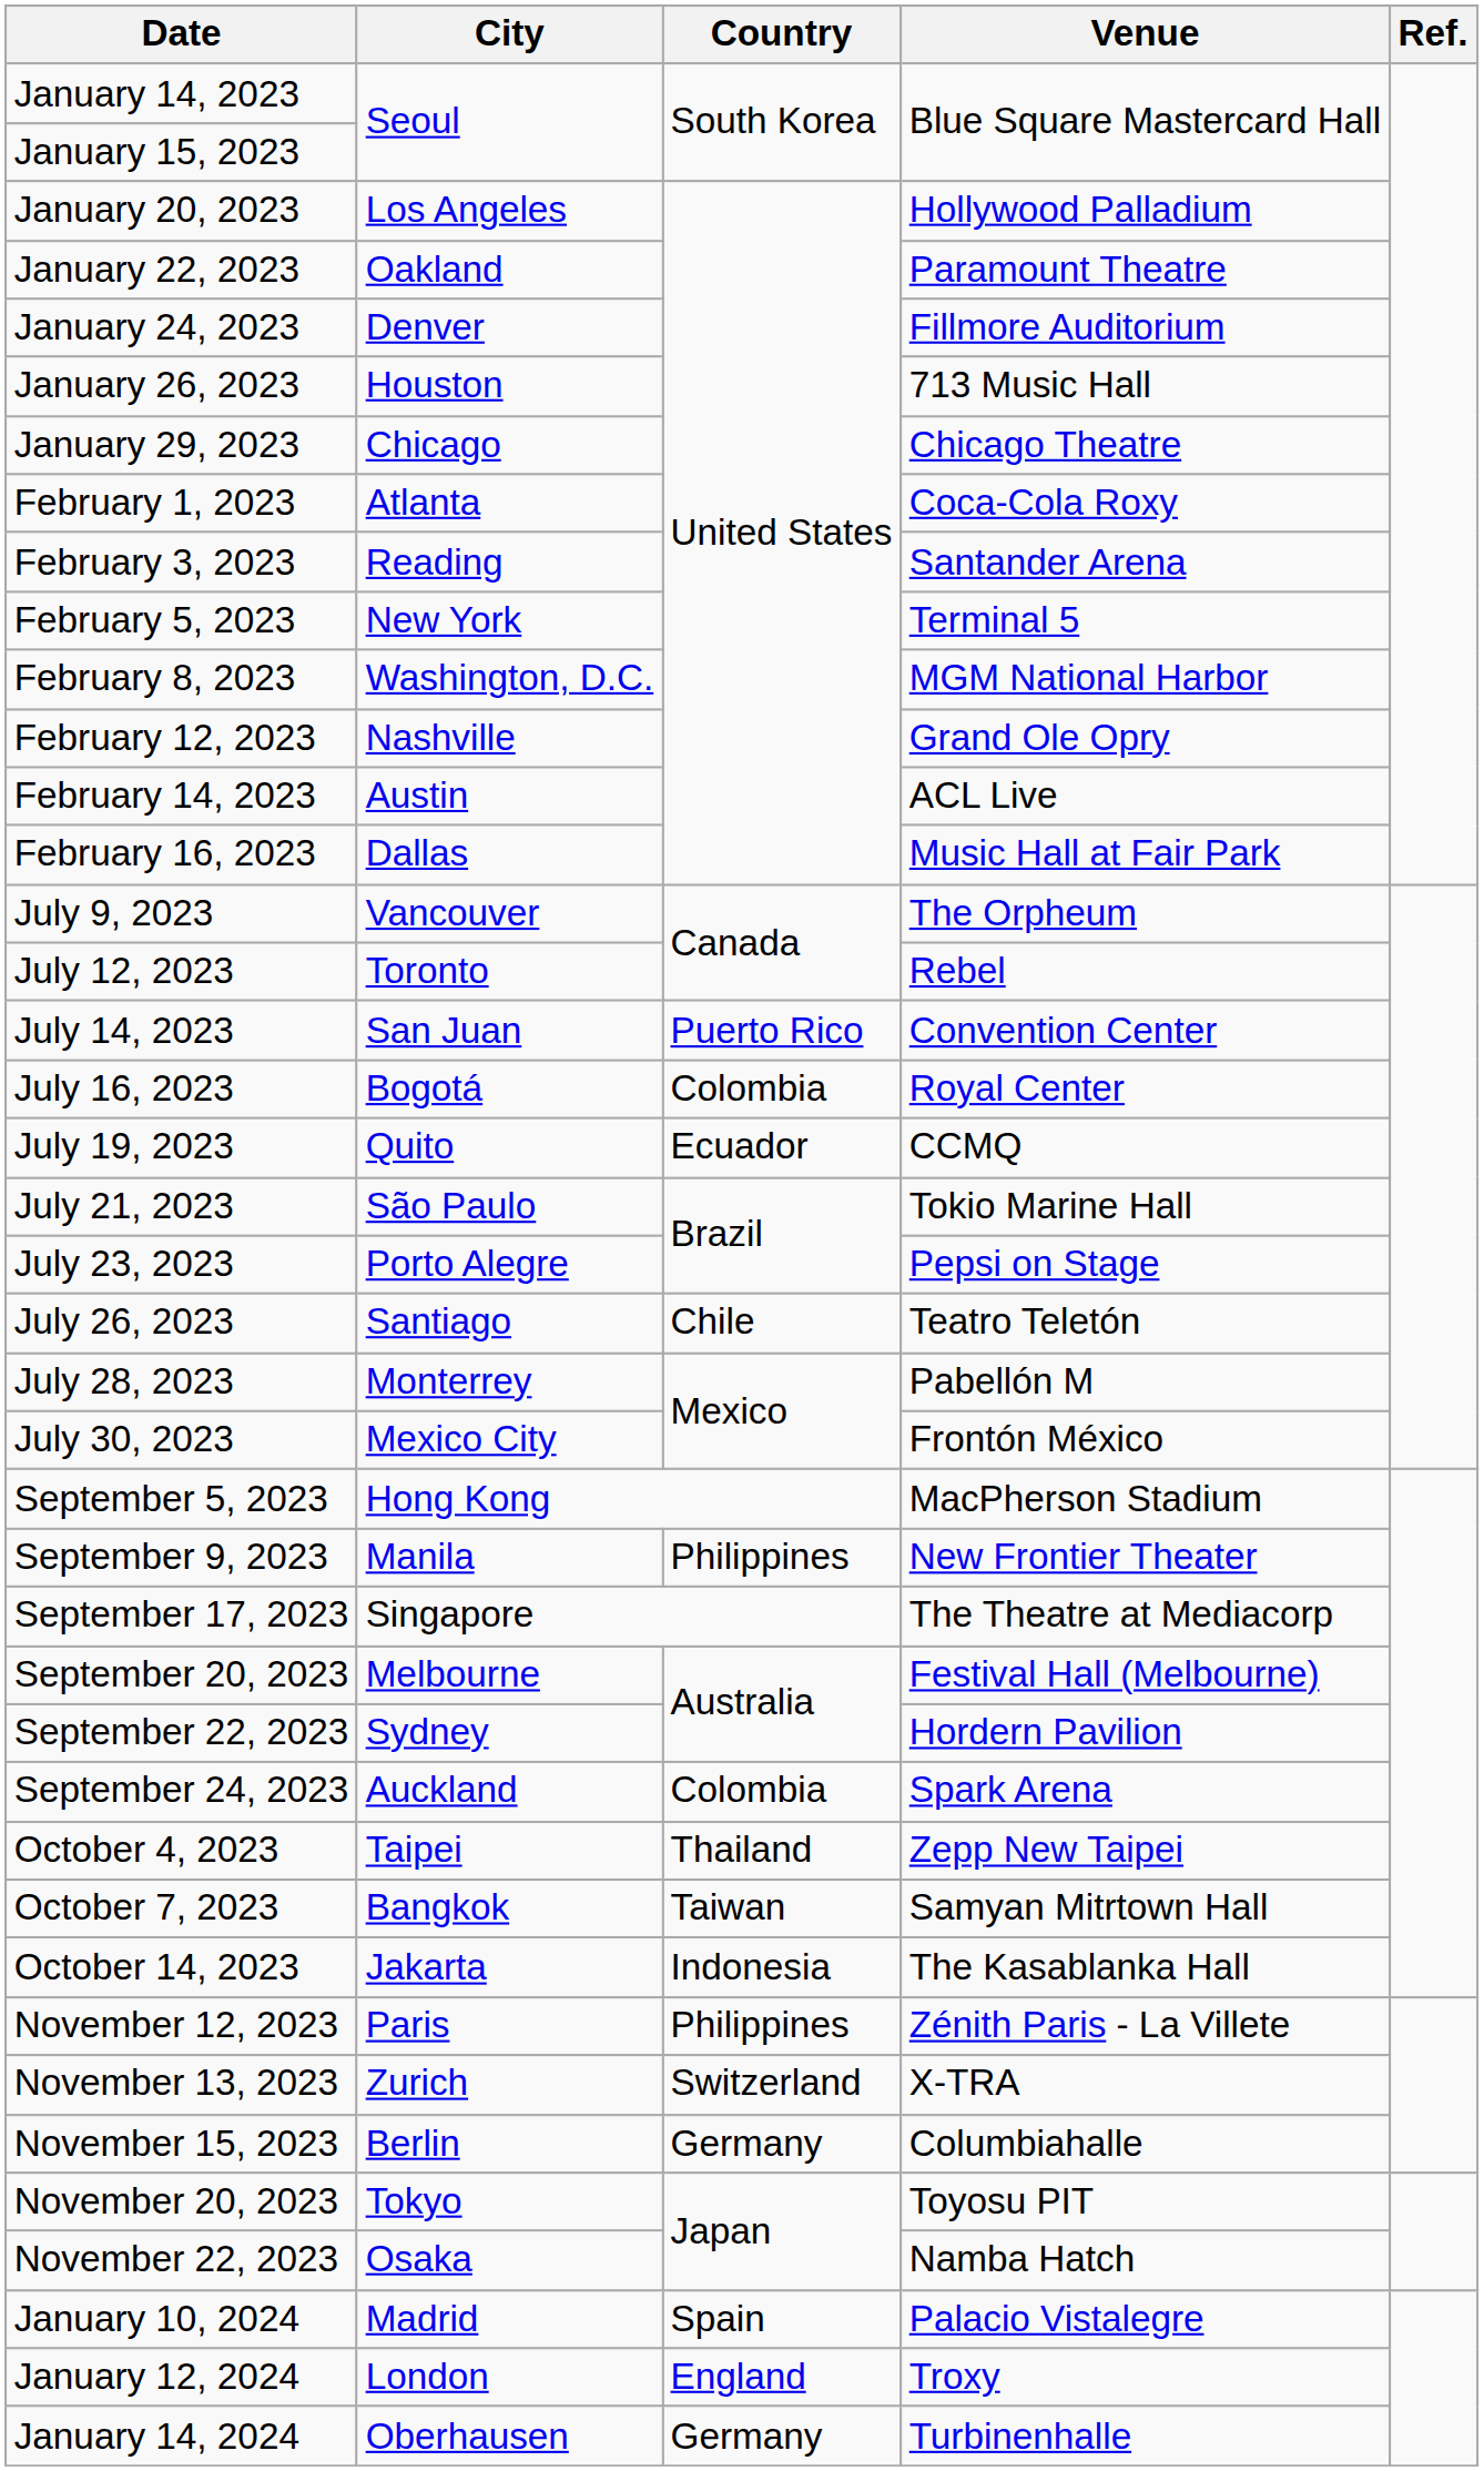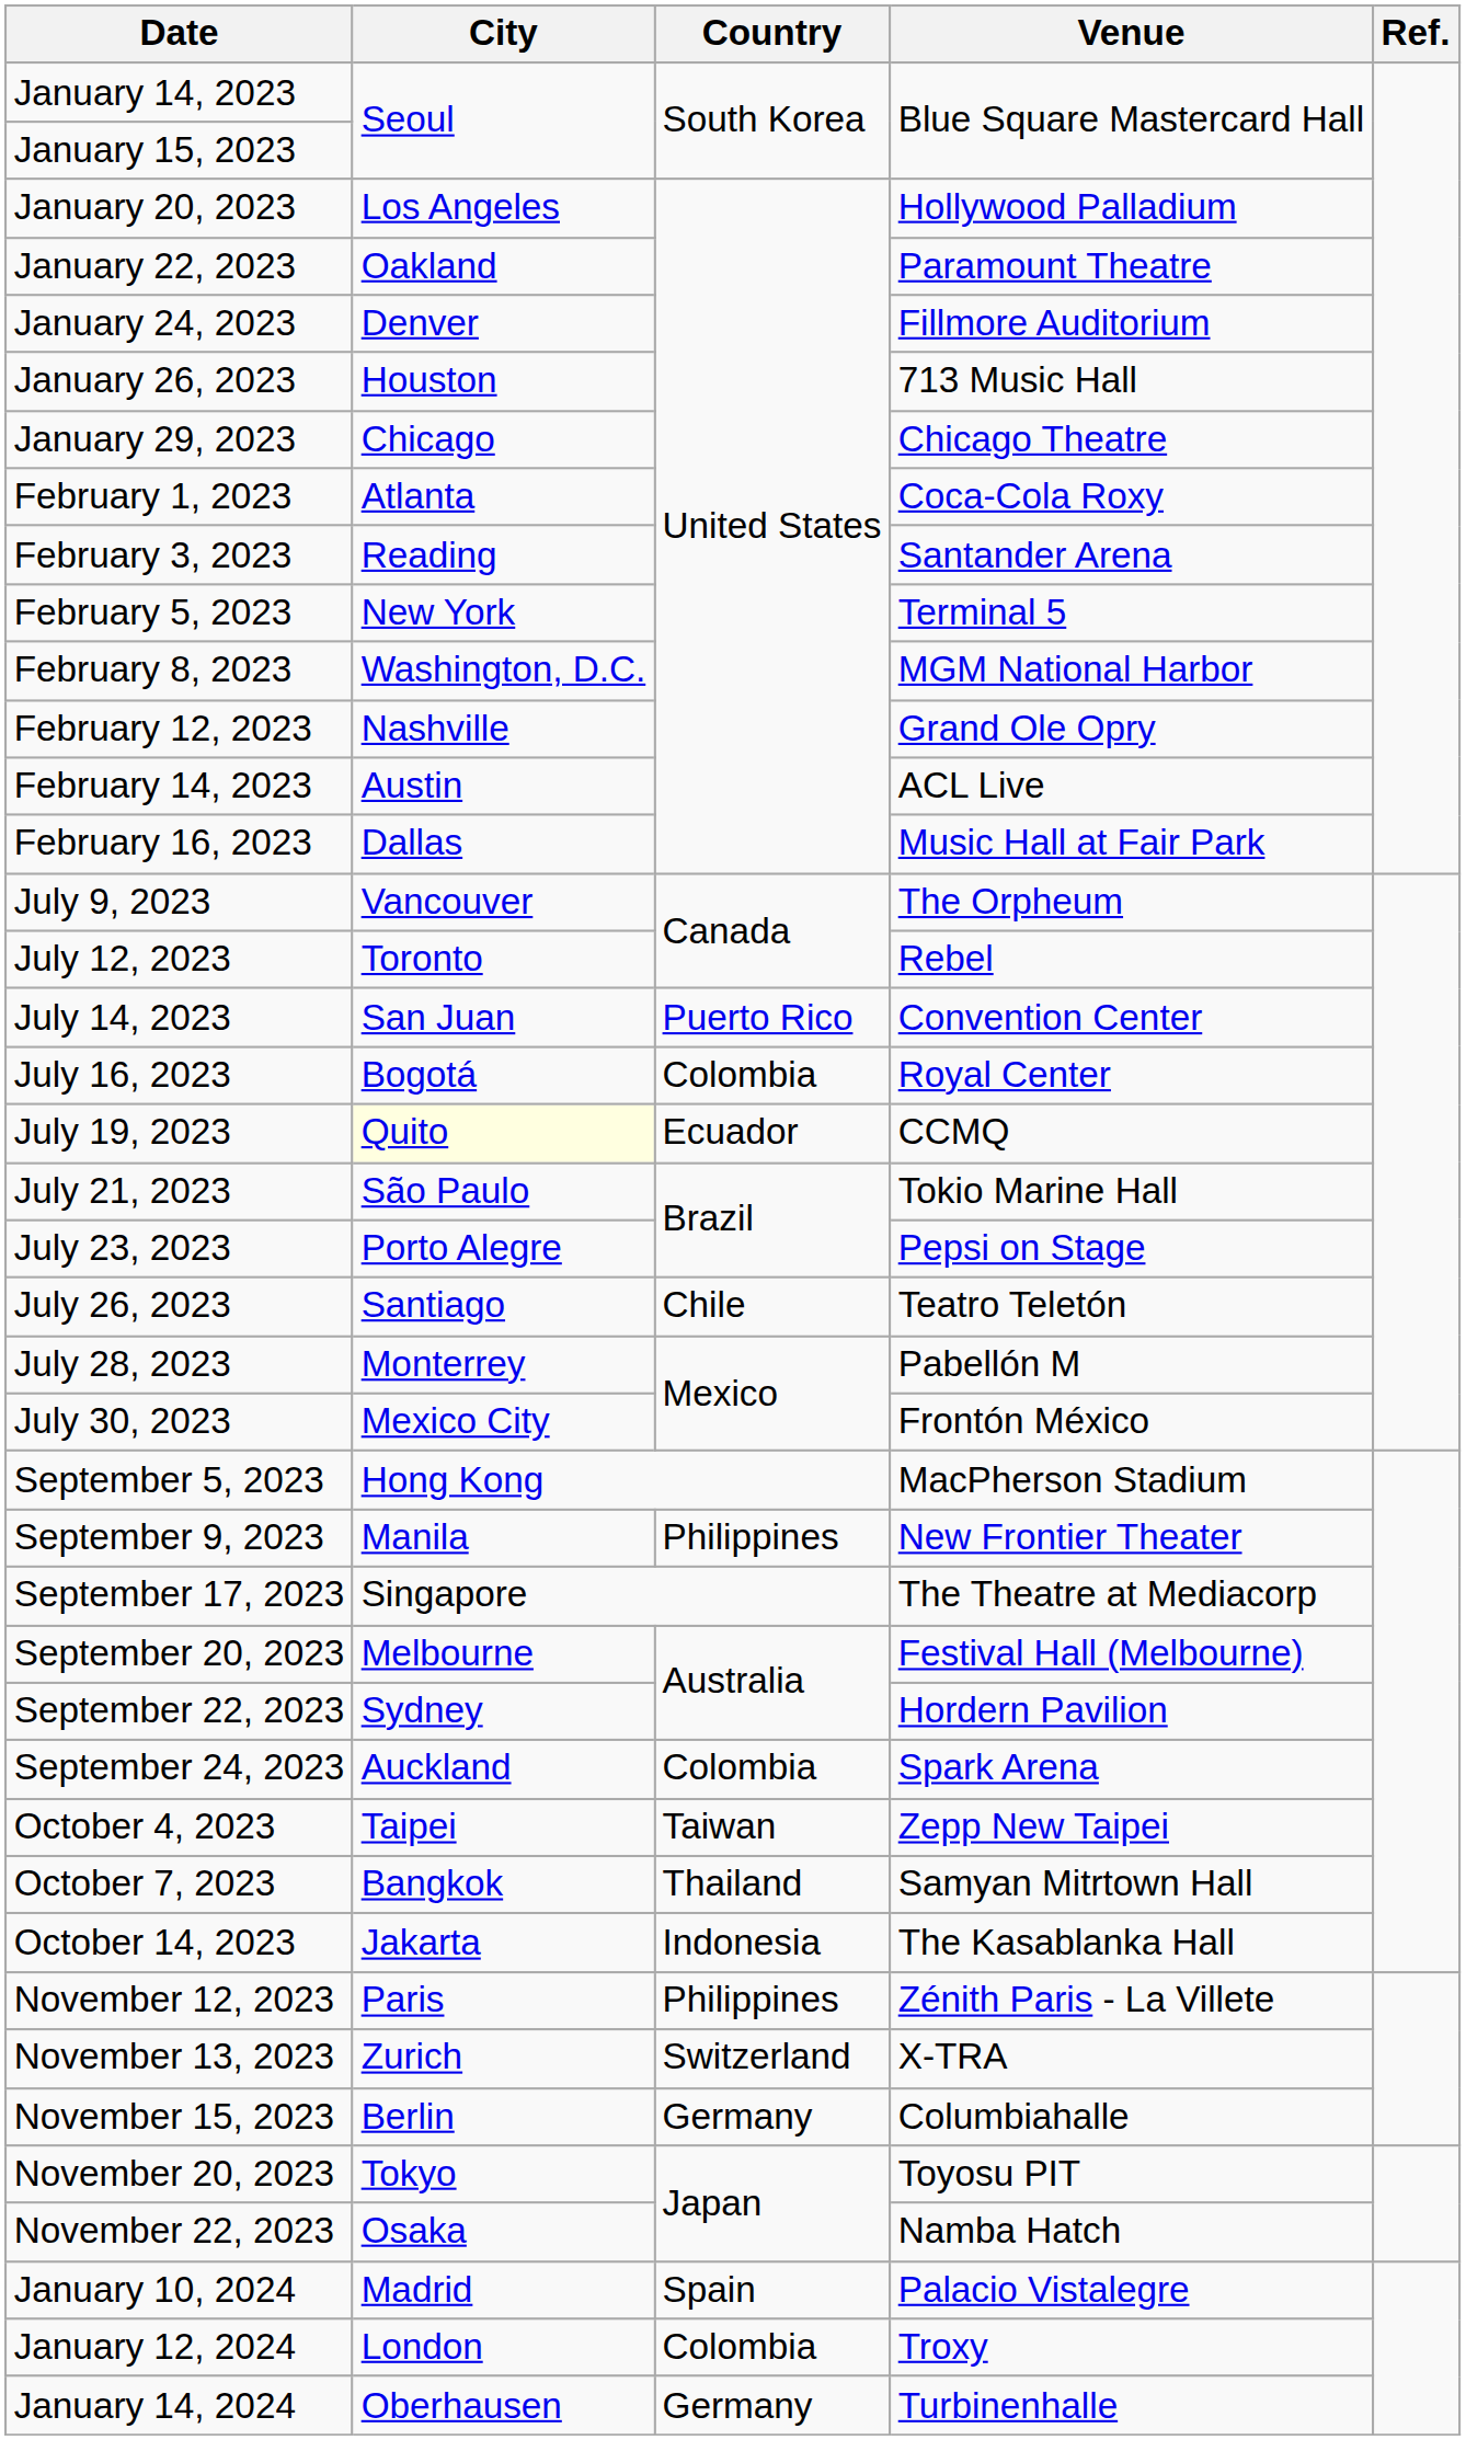 <table class="wikitable">
 <tr>
 <th>Date</th>
 <th>City</th>
 <th>Country</th>
 <th>Venue</th>
 <th>Ref.</th>
 </tr>
 <tr>
 <td>January 14, 2023</td>
 <td rowspan="2"><a href='#'>Seoul</a></td>
 <td rowspan="2">South Korea</td>
 <td rowspan="2">Blue Square Mastercard Hall</td>
 <td rowspan="14"></td>
 </tr>
 <tr>
 <td>January 15, 2023</td>
 </tr>
 <tr>
 <td>January 20, 2023</td>
 <td><a href='#'>Los Angeles</a></td>
 <td rowspan="12">United States</td>
 <td><a href='#'>Hollywood Palladium</a></td>
 </tr>
 <tr>
 <td>January 22, 2023</td>
 <td><a href='#'>Oakland</a></td>
 <td><a href='#'>Paramount Theatre</a></td>
 </tr>
 <tr>
 <td>January 24, 2023</td>
 <td><a href='#'>Denver</a></td>
 <td><a href='#'>Fillmore Auditorium</a></td>
 </tr>
 <tr>
 <td>January 26, 2023</td>
 <td><a href='#'>Houston</a></td>
 <td>713 Music Hall</td>
 </tr>
 <tr>
 <td>January 29, 2023</td>
 <td><a href='#'>Chicago</a></td>
 <td><a href='#'>Chicago Theatre</a></td>
 </tr>
 <tr>
 <td>February 1, 2023</td>
 <td><a href='#'>Atlanta</a></td>
 <td><a href='#'>Coca-Cola Roxy</a></td>
 </tr>
 <tr>
 <td>February 3, 2023</td>
 <td><a href='#'>Reading</a></td>
 <td><a href='#'>Santander Arena</a></td>
 </tr>
 <tr>
 <td>February 5, 2023</td>
 <td><a href='#'>New York</a></td>
 <td><a href='#'>Terminal 5</a></td>
 </tr>
 <tr>
 <td>February 8, 2023</td>
 <td><a href='#'>Washington, D.C.</a></td>
 <td><a href='#'>MGM National Harbor</a></td>
 </tr>
 <tr>
 <td>February 12, 2023</td>
 <td><a href='#'>Nashville</a></td>
 <td><a href='#'>Grand Ole Opry</a></td>
 </tr>
 <tr>
 <td>February 14, 2023</td>
 <td><a href='#'>Austin</a></td>
 <td>ACL Live</td>
 </tr>
 <tr>
 <td>February 16, 2023</td>
 <td><a href='#'>Dallas</a></td>
 <td><a href='#'>Music Hall at Fair Park</a></td>
 </tr>
 <tr>
 <td>July 9, 2023</td>
 <td><a href='#'>Vancouver</a></td>
 <td rowspan="2">Canada</td>
 <td><a href='#'>The Orpheum</a></td>
 <td rowspan="10"></td>
 </tr>
 <tr>
 <td>July 12, 2023</td>
 <td><a href='#'>Toronto</a></td>
 <td><a href='#'>Rebel</a></td>
 </tr>
 <tr>
 <td>July 14, 2023</td>
 <td><a href='#'>San Juan</a></td>
 <td><a href='#'>Puerto Rico</a></td>
 <td><a href='#'>Convention Center</a></td>
 </tr>
 <tr>
 <td>July 16, 2023</td>
 <td><a href='#'>Bogotá</a></td>
 <td>Colombia</td>
 <td><a href='#'>Royal Center</a></td>
 </tr>
 <tr>
 <td>July 19, 2023</td>
-<td><a href='#'>Quito</a></td>
+<td style="background: lightyellow;"><a href='#'>Quito</a></td>
 <td>Ecuador</td>
 <td>CCMQ</td>
 </tr>
 <tr>
 <td>July 21, 2023</td>
 <td><a href='#'>São Paulo</a></td>
 <td rowspan="2">Brazil</td>
 <td>Tokio Marine Hall</td>
 </tr>
 <tr>
 <td>July 23, 2023</td>
 <td><a href='#'>Porto Alegre</a></td>
 <td><a href='#'>Pepsi on Stage</a></td>
 </tr>
 <tr>
 <td>July 26, 2023</td>
 <td><a href='#'>Santiago</a></td>
 <td>Chile</td>
 <td>Teatro Teletón</td>
 </tr>
 <tr>
 <td>July 28, 2023</td>
 <td><a href='#'>Monterrey</a></td>
 <td rowspan="2">Mexico</td>
 <td>Pabellón M</td>
 </tr>
 <tr>
 <td>July 30, 2023</td>
 <td><a href='#'>Mexico City</a></td>
 <td>Frontón México</td>
 </tr>
 <tr>
 <td>September 5, 2023</td>
 <td colspan="2"><a href='#'>Hong Kong</a></td>
 <td>MacPherson Stadium</td>
 <td rowspan="9"></td>
 </tr>
 <tr>
 <td>September 9, 2023</td>
 <td><a href='#'>Manila</a></td>
 <td>Philippines</td>
 <td><a href='#'>New Frontier Theater</a></td>
 </tr>
 <tr>
 <td>September 17, 2023</td>
 <td colspan="2">Singapore</td>
 <td>The Theatre at Mediacorp</td>
 </tr>
 <tr>
 <td>September 20, 2023</td>
 <td><a href='#'>Melbourne</a></td>
 <td rowspan="2">Australia</td>
 <td><a href='#'>Festival Hall (Melbourne)</a></td>
 </tr>
 <tr>
 <td>September 22, 2023</td>
 <td><a href='#'>Sydney</a></td>
 <td><a href='#'>Hordern Pavilion</a></td>
 </tr>
 <tr>
 <td>September 24, 2023</td>
 <td><a href='#'>Auckland</a></td>
 <td>Colombia</td>
 <td><a href='#'>Spark Arena</a></td>
 </tr>
 <tr>
 <td>October 4, 2023</td>
 <td><a href='#'>Taipei</a></td>
-<td>Thailand</td>
+<td>Taiwan</td>
 <td><a href='#'>Zepp New Taipei</a></td>
 </tr>
 <tr>
 <td>October 7, 2023</td>
 <td><a href='#'>Bangkok</a></td>
-<td>Taiwan</td>
+<td>Thailand</td>
 <td>Samyan Mitrtown Hall</td>
 </tr>
 <tr>
 <td>October 14, 2023</td>
 <td><a href='#'>Jakarta</a></td>
 <td>Indonesia</td>
 <td>The Kasablanka Hall</td>
 </tr>
 <tr>
 <td>November 12, 2023</td>
 <td><a href='#'>Paris</a></td>
 <td>Philippines</td>
 <td><a href='#'>Zénith Paris</a> - La Villete</td>
 <td rowspan="3"></td>
 </tr>
 <tr>
 <td>November 13, 2023</td>
 <td><a href='#'>Zurich</a></td>
 <td>Switzerland</td>
 <td>X-TRA</td>
 </tr>
 <tr>
 <td>November 15, 2023</td>
 <td><a href='#'>Berlin</a></td>
 <td>Germany</td>
 <td>Columbiahalle</td>
 </tr>
 <tr>
 <td>November 20, 2023</td>
 <td><a href='#'>Tokyo</a></td>
 <td rowspan="2">Japan</td>
 <td>Toyosu PIT</td>
 <td rowspan="2"></td>
 </tr>
 <tr>
 <td>November 22, 2023</td>
 <td><a href='#'>Osaka</a></td>
 <td>Namba Hatch</td>
 </tr>
 <tr>
 <td>January 10, 2024</td>
 <td><a href='#'>Madrid</a></td>
 <td>Spain</td>
 <td><a href='#'>Palacio Vistalegre</a></td>
 <td rowspan="3"></td>
 </tr>
 <tr>
 <td>January 12, 2024</td>
 <td><a href='#'>London</a></td>
-<td><a href='#'>England</a></td>
+<td>Colombia</td>
 <td><a href='#'>Troxy</a></td>
 </tr>
 <tr>
 <td>January 14, 2024</td>
 <td><a href='#'>Oberhausen</a></td>
 <td>Germany</td>
 <td><a href='#'>Turbinenhalle</a></td>
 </tr>
 </table>
